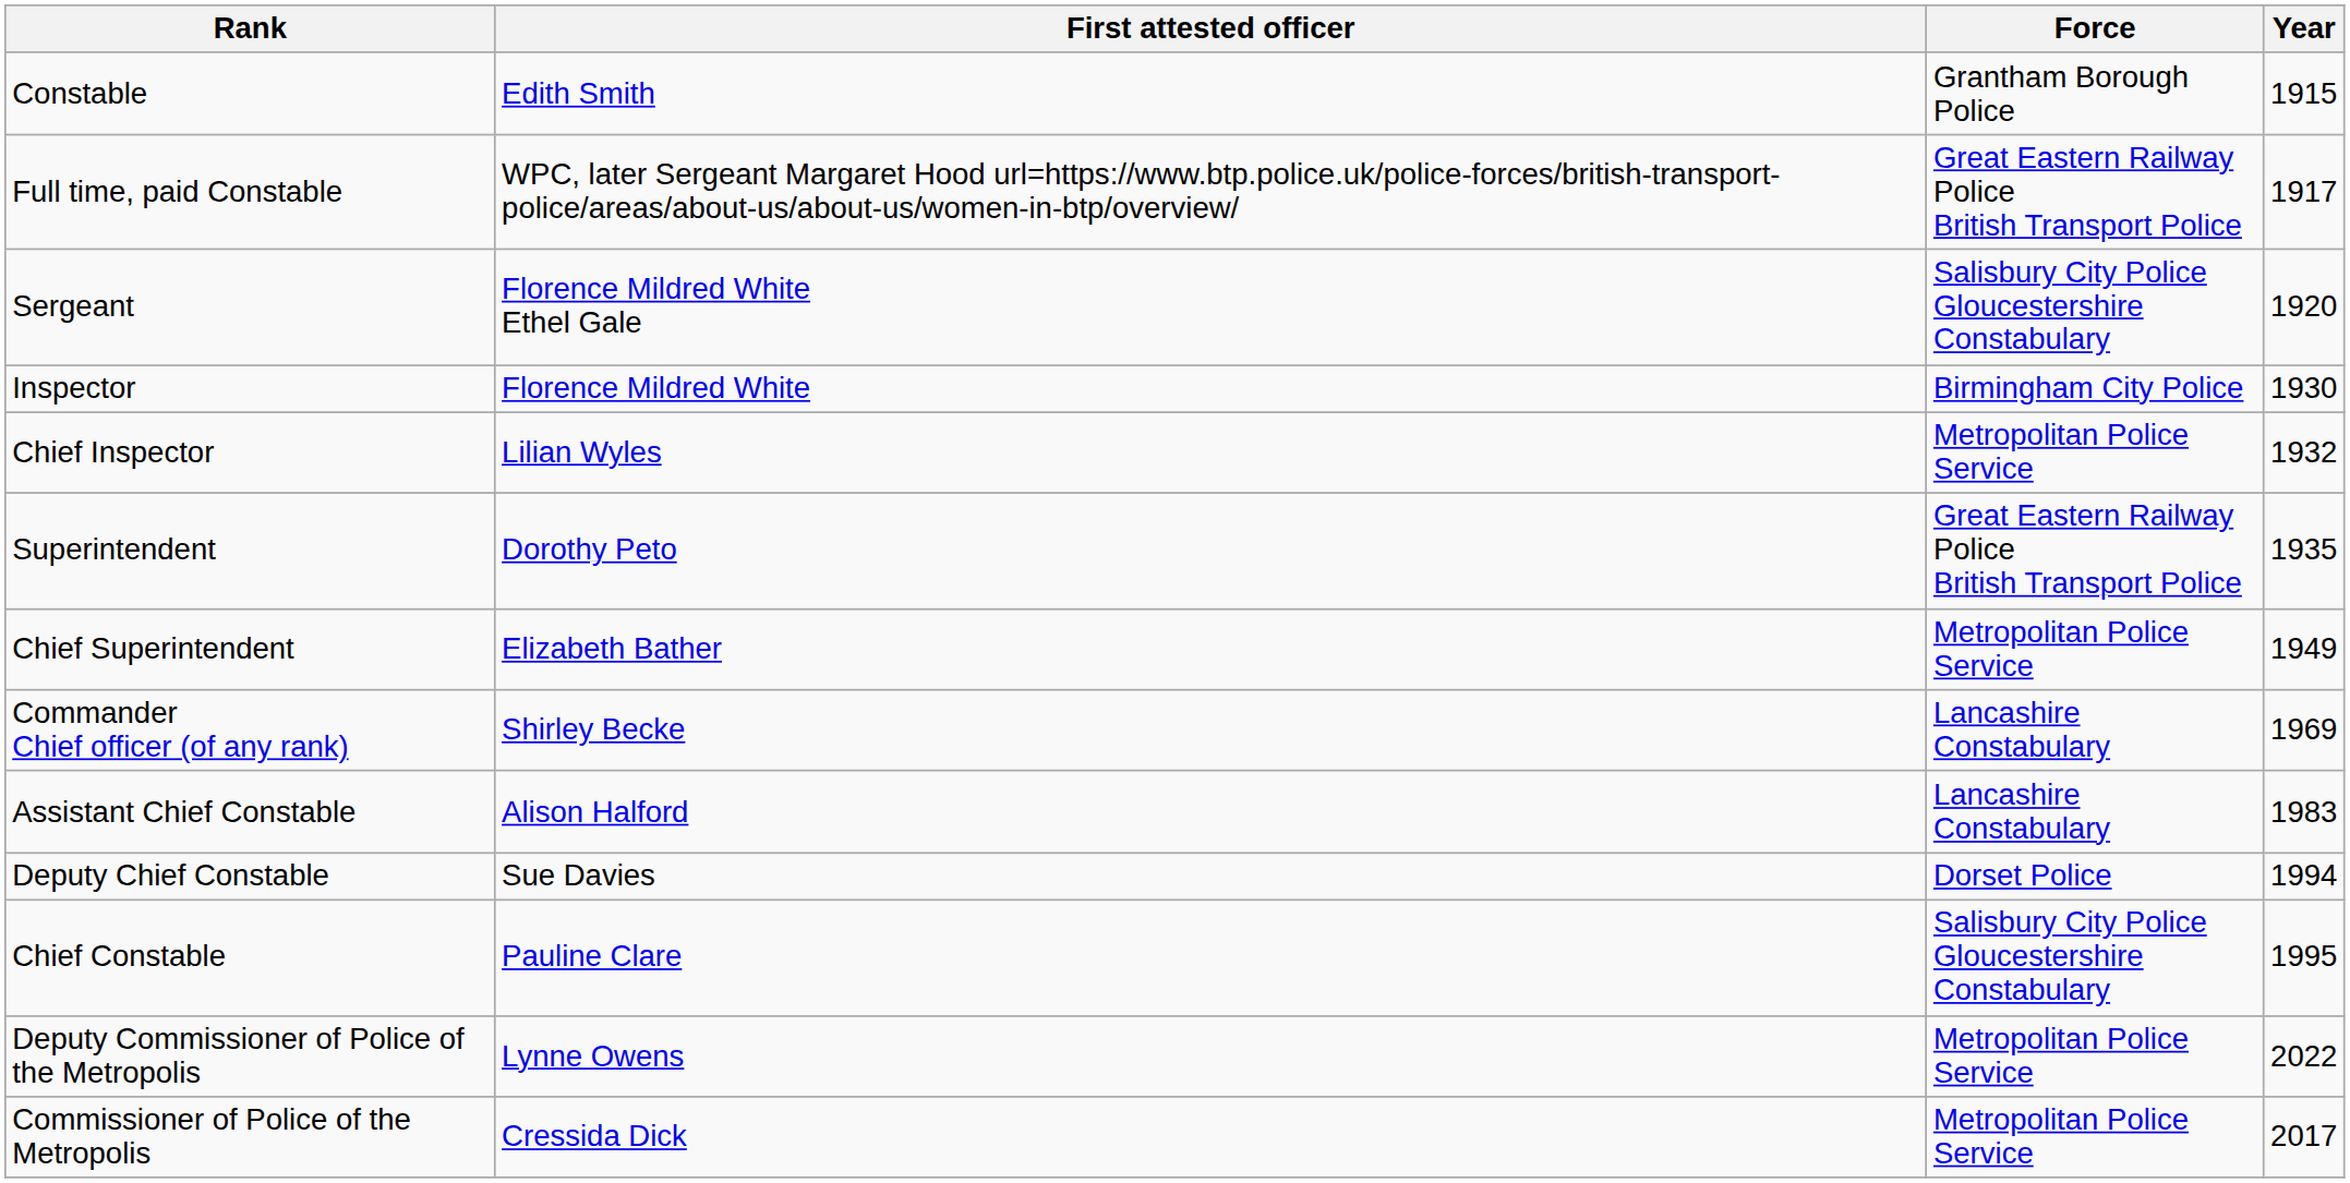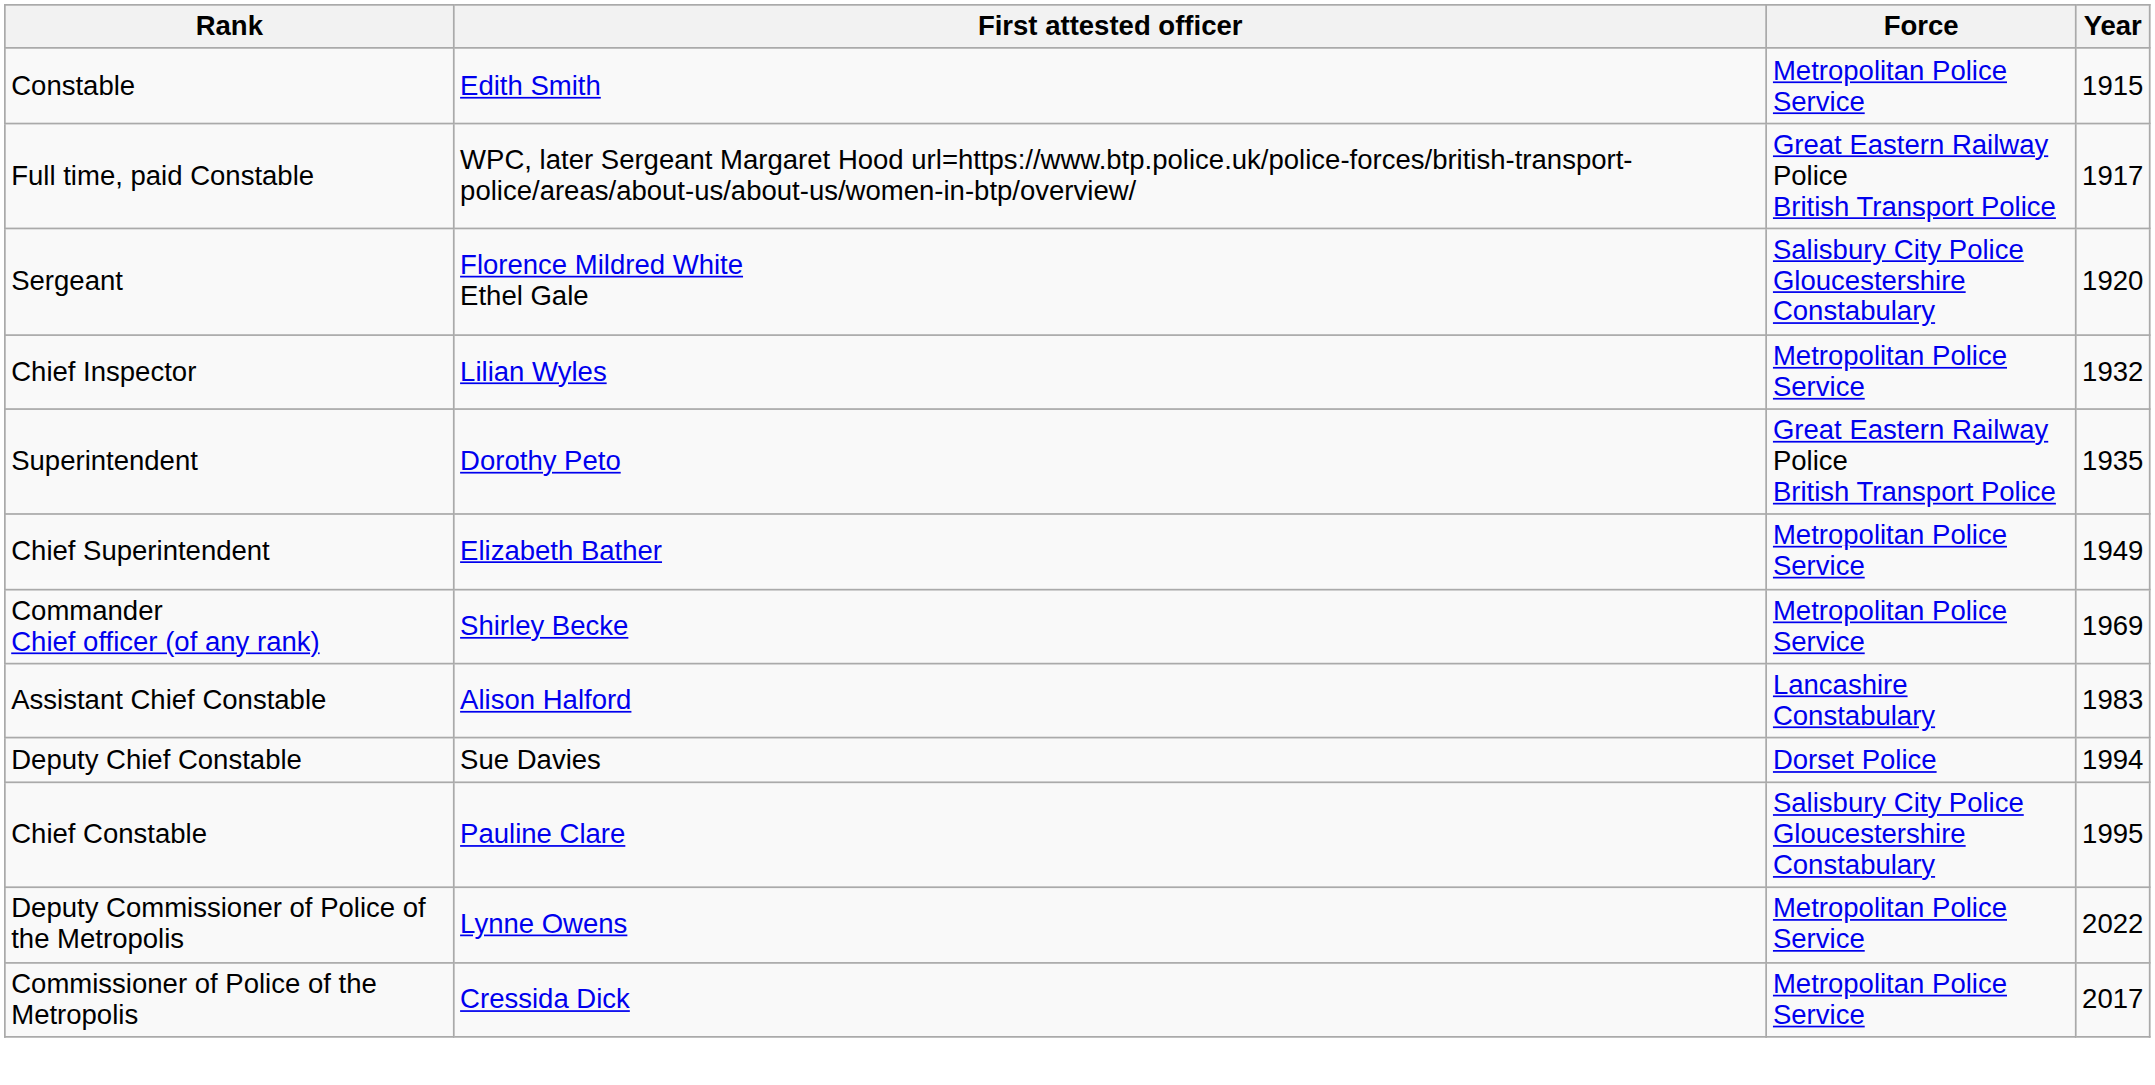 <table class=wikitable>
 <tr>
 <th>Rank</th>
 <th>First attested officer</th>
 <th>Force</th>
 <th>Year</th>
 </tr>
 <tr>
 <td>Constable</td>
 <td><a href='#'>Edith Smith</a></td>
-<td>Grantham Borough Police</td>
+<td><a href='#'>Metropolitan Police Service</a></td>
 <td>1915</td>
 </tr>
 <tr>
 <td>Full time, paid Constable</td>
 <td>WPC, later Sergeant Margaret Hood   url=https://www.btp.police.uk/police-forces/british-transport-police/areas/about-us/about-us/women-in-btp/overview/</td>
 <td><a href='#'>Great Eastern Railway</a> Police <br> <a href='#'>British Transport Police</a></td>
 <td>1917</td>
 </tr>
 <tr>
 <td>Sergeant</td>
 <td><a href='#'>Florence Mildred White</a><br>Ethel Gale</td>
 <td><a href='#'>Salisbury City Police</a><br><a href='#'>Gloucestershire Constabulary</a></td>
 <td>1920</td>
-</tr>
-<tr>
-<td>Inspector</td>
-<td><a href='#'>Florence Mildred White</a></td>
-<td><a href='#'>Birmingham City Police</a></td>
-<td>1930</td>
 </tr>
 <tr>
 <td>Chief Inspector</td>
 <td><a href='#'>Lilian Wyles</a></td>
 <td><a href='#'>Metropolitan Police Service</a></td>
 <td>1932</td>
 </tr>
 <tr>
 <td>Superintendent</td>
 <td><a href='#'>Dorothy Peto</a></td>
 <td><a href='#'>Great Eastern Railway</a> Police <br> <a href='#'>British Transport Police</a></td>
 <td>1935</td>
 </tr>
 <tr>
 <td>Chief Superintendent</td>
 <td><a href='#'>Elizabeth Bather</a></td>
 <td><a href='#'>Metropolitan Police Service</a></td>
 <td>1949</td>
 </tr>
 <tr>
 <td>Commander<br><a href='#'>Chief officer (of any rank)</a></td>
 <td><a href='#'>Shirley Becke</a></td>
-<td><a href='#'>Lancashire Constabulary</a></td>
+<td><a href='#'>Metropolitan Police Service</a></td>
 <td>1969</td>
 </tr>
 <tr>
 <td>Assistant Chief Constable</td>
 <td><a href='#'>Alison Halford</a></td>
 <td><a href='#'>Lancashire Constabulary</a></td>
 <td>1983</td>
 </tr>
 <tr>
 <td>Deputy Chief Constable</td>
 <td>Sue Davies</td>
 <td><a href='#'>Dorset Police</a></td>
 <td>1994</td>
 </tr>
 <tr>
 <td>Chief Constable</td>
 <td><a href='#'>Pauline Clare</a></td>
 <td><a href='#'>Salisbury City Police</a><br><a href='#'>Gloucestershire Constabulary</a></td>
 <td>1995</td>
 </tr>
 <tr>
 <td>Deputy Commissioner of Police of the Metropolis</td>
 <td><a href='#'>Lynne Owens</a></td>
 <td><a href='#'>Metropolitan Police Service</a></td>
 <td>2022</td>
 </tr>
 <tr>
 <td>Commissioner of Police of the Metropolis</td>
 <td><a href='#'>Cressida Dick</a></td>
 <td><a href='#'>Metropolitan Police Service</a></td>
 <td>2017</td>
 </tr>
 </table>
